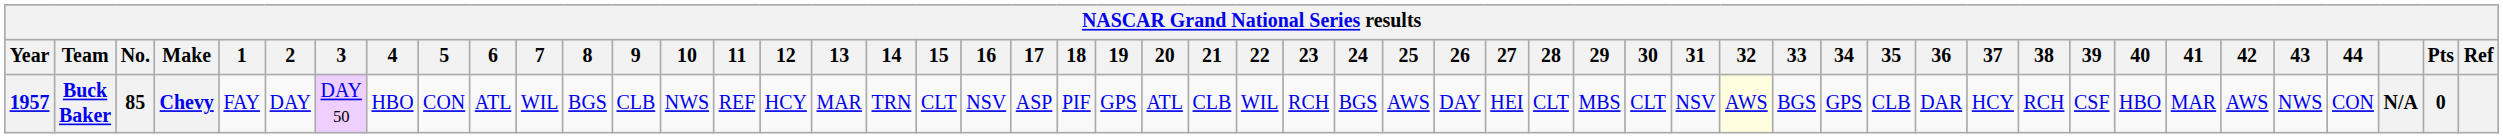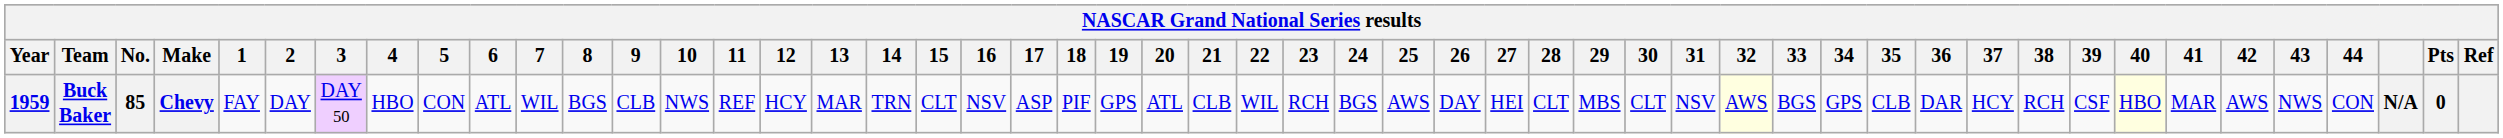 <table class="wikitable" style="text-align:center; font-size:75%">
 <tr>
 <th colspan=69><a href='#'>NASCAR Grand National Series</a> results</th>
 </tr>
 <tr>
 <th>Year</th>
 <th>Team</th>
 <th>No.</th>
 <th>Make</th>
 <th>1</th>
 <th>2</th>
 <th>3</th>
 <th>4</th>
 <th>5</th>
 <th>6</th>
 <th>7</th>
 <th>8</th>
 <th>9</th>
 <th>10</th>
 <th>11</th>
 <th>12</th>
 <th>13</th>
 <th>14</th>
 <th>15</th>
 <th>16</th>
 <th>17</th>
 <th>18</th>
 <th>19</th>
 <th>20</th>
 <th>21</th>
 <th>22</th>
 <th>23</th>
 <th>24</th>
 <th>25</th>
 <th>26</th>
 <th>27</th>
 <th>28</th>
 <th>29</th>
 <th>30</th>
 <th>31</th>
 <th>32</th>
 <th>33</th>
 <th>34</th>
 <th>35</th>
 <th>36</th>
 <th>37</th>
 <th>38</th>
 <th>39</th>
 <th>40</th>
 <th>41</th>
 <th>42</th>
 <th>43</th>
 <th>44</th>
 <th></th>
 <th>Pts</th>
 <th>Ref</th>
 </tr>
 <tr>
-<th><a href='#'>1957</a></th>
+<th><a href='#'>1959</a></th>
 <th><a href='#'>Buck Baker</a></th>
 <th>85</th>
 <th><a href='#'>Chevy</a></th>
 <td><a href='#'>FAY</a></td>
 <td><a href='#'>DAY</a></td>
 <td style="background:#EFCFFF;"><a href='#'>DAY</a><br><small>50</small></td>
 <td><a href='#'>HBO</a></td>
 <td><a href='#'>CON</a></td>
 <td><a href='#'>ATL</a></td>
 <td><a href='#'>WIL</a></td>
 <td><a href='#'>BGS</a></td>
 <td><a href='#'>CLB</a></td>
 <td><a href='#'>NWS</a></td>
 <td><a href='#'>REF</a></td>
 <td><a href='#'>HCY</a></td>
 <td><a href='#'>MAR</a></td>
 <td><a href='#'>TRN</a></td>
 <td><a href='#'>CLT</a></td>
 <td><a href='#'>NSV</a></td>
 <td><a href='#'>ASP</a></td>
 <td><a href='#'>PIF</a></td>
 <td><a href='#'>GPS</a></td>
 <td><a href='#'>ATL</a></td>
 <td><a href='#'>CLB</a></td>
 <td><a href='#'>WIL</a></td>
 <td><a href='#'>RCH</a></td>
 <td><a href='#'>BGS</a></td>
 <td><a href='#'>AWS</a></td>
 <td><a href='#'>DAY</a></td>
 <td><a href='#'>HEI</a></td>
 <td><a href='#'>CLT</a></td>
 <td><a href='#'>MBS</a></td>
 <td><a href='#'>CLT</a></td>
 <td><a href='#'>NSV</a></td>
 <td style="background: lightyellow;"><a href='#'>AWS</a></td>
 <td><a href='#'>BGS</a></td>
 <td><a href='#'>GPS</a></td>
 <td><a href='#'>CLB</a></td>
 <td><a href='#'>DAR</a></td>
 <td><a href='#'>HCY</a></td>
 <td><a href='#'>RCH</a></td>
 <td><a href='#'>CSF</a></td>
-<td><a href='#'>HBO</a></td>
+<td style="background: lightyellow;"><a href='#'>HBO</a></td>
 <td><a href='#'>MAR</a></td>
 <td><a href='#'>AWS</a></td>
 <td><a href='#'>NWS</a></td>
 <td><a href='#'>CON</a></td>
 <th>N/A</th>
 <th>0</th>
 <th></th>
 </tr>
 </table>
